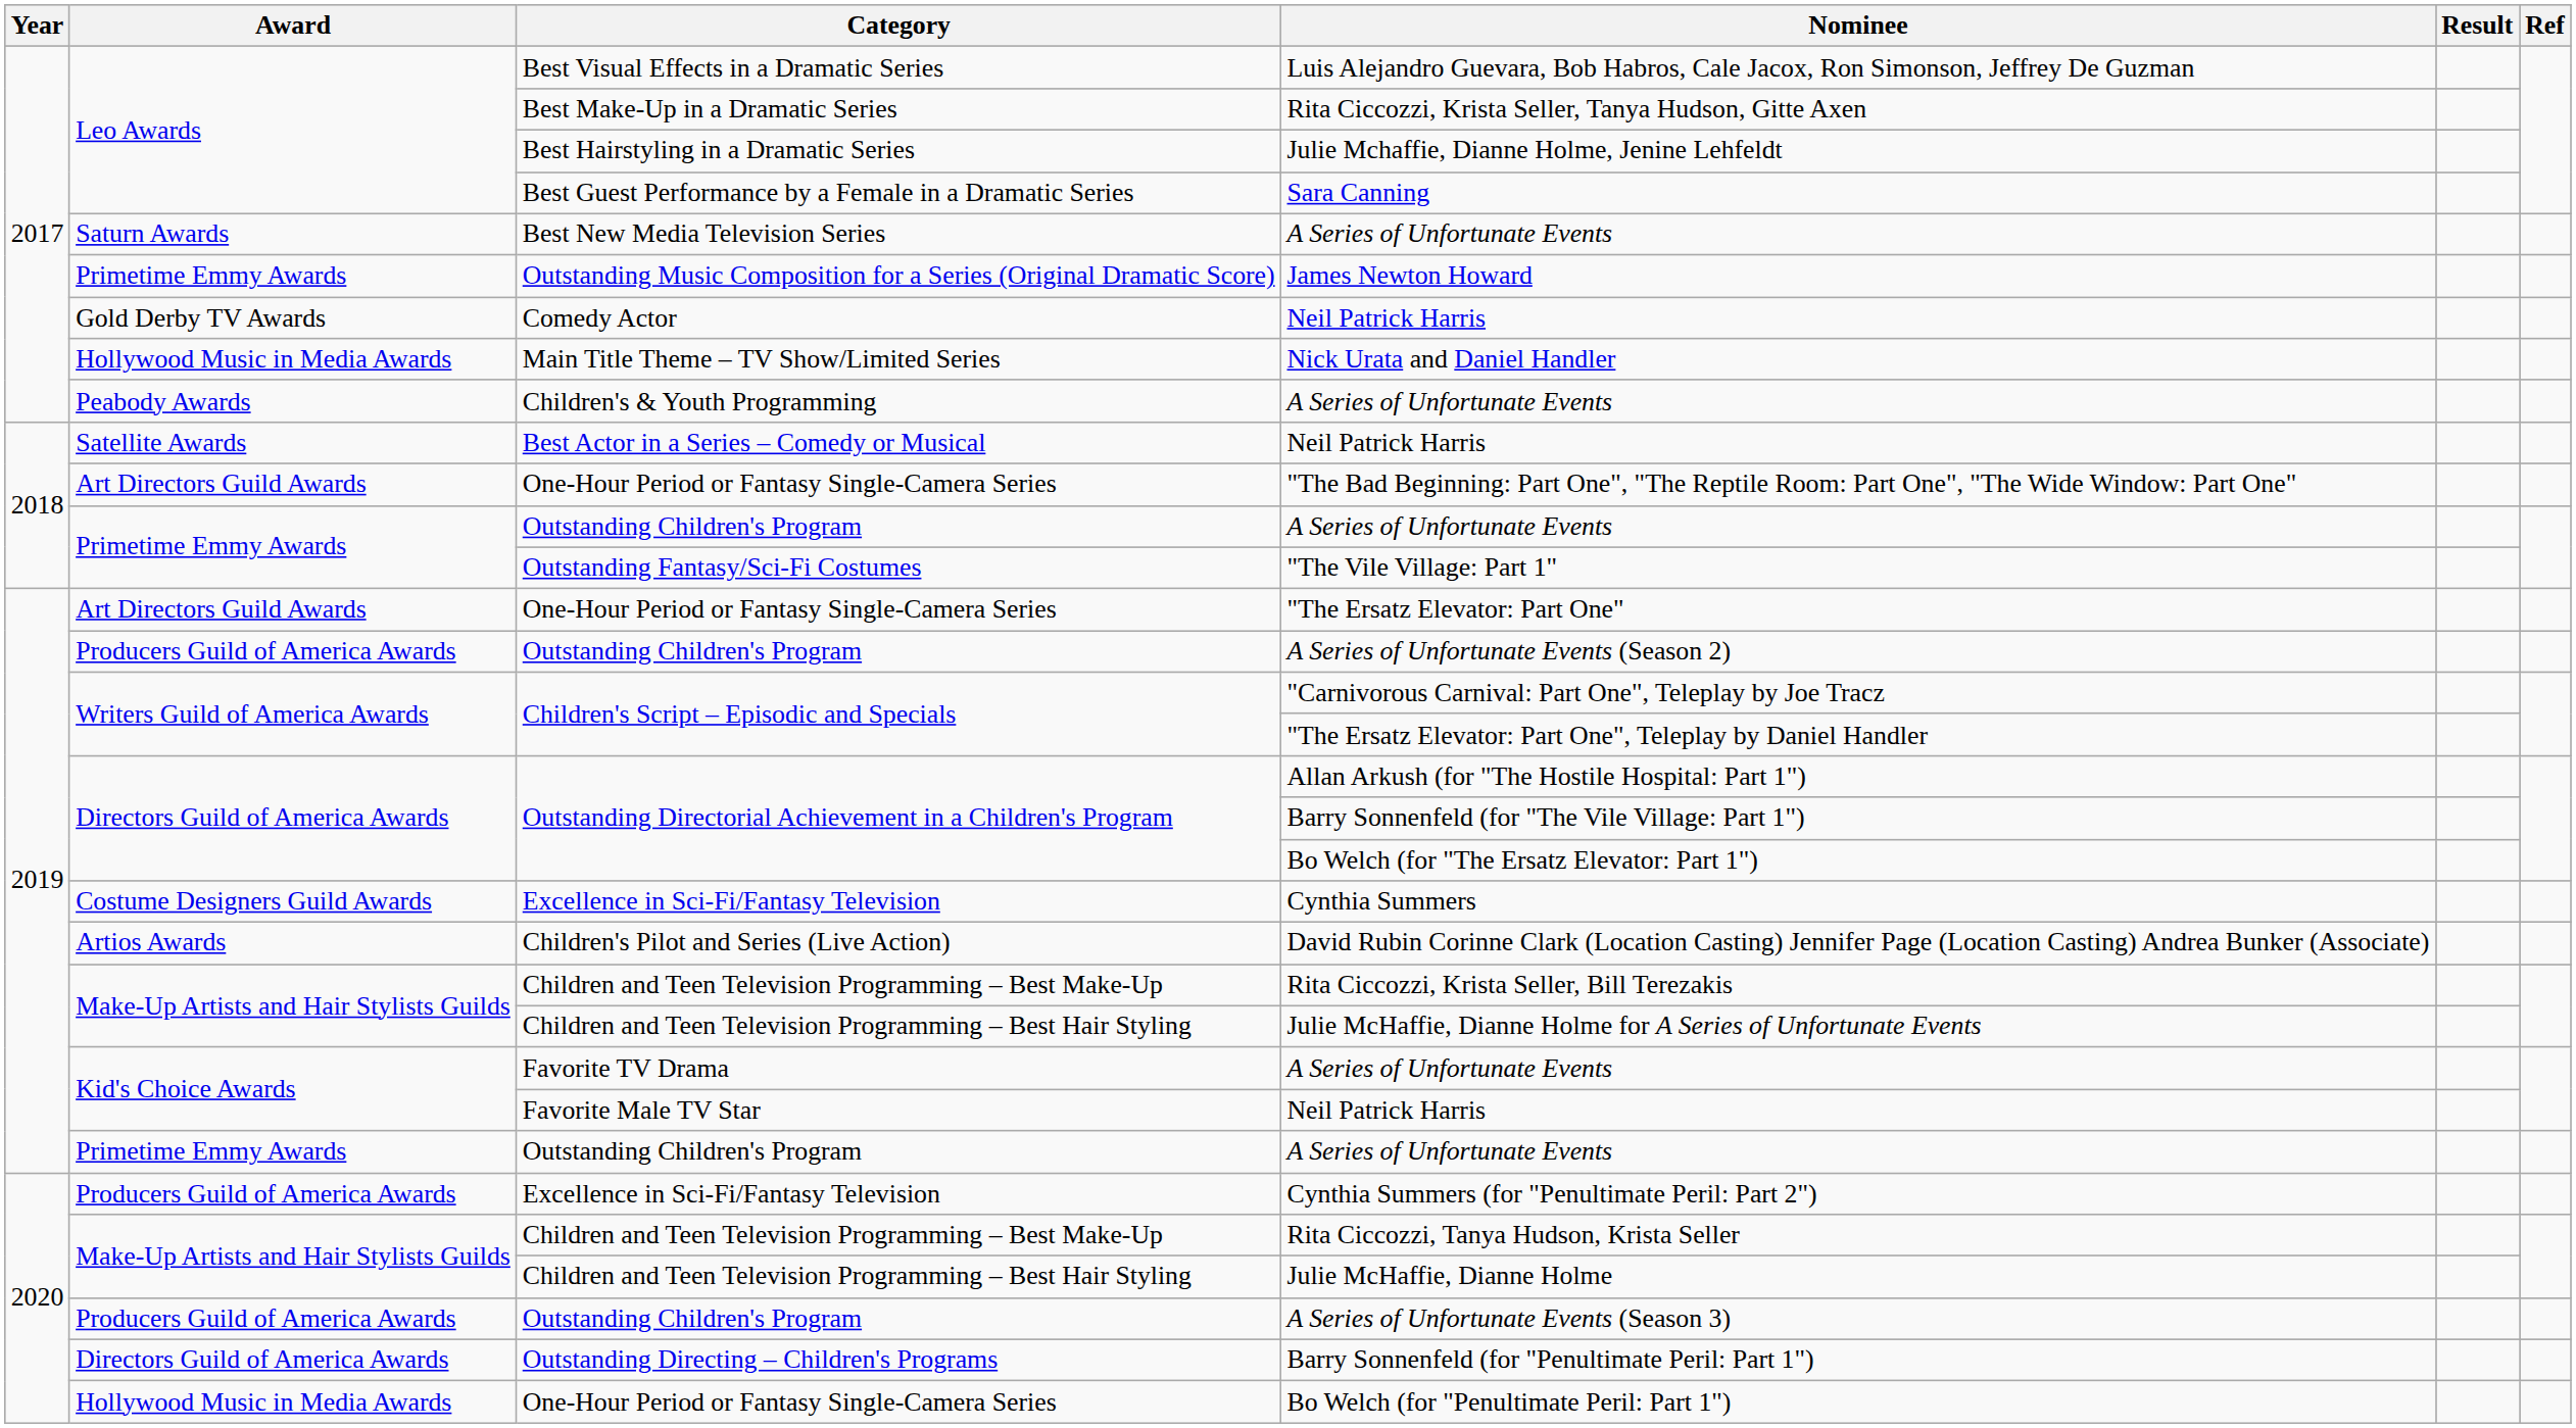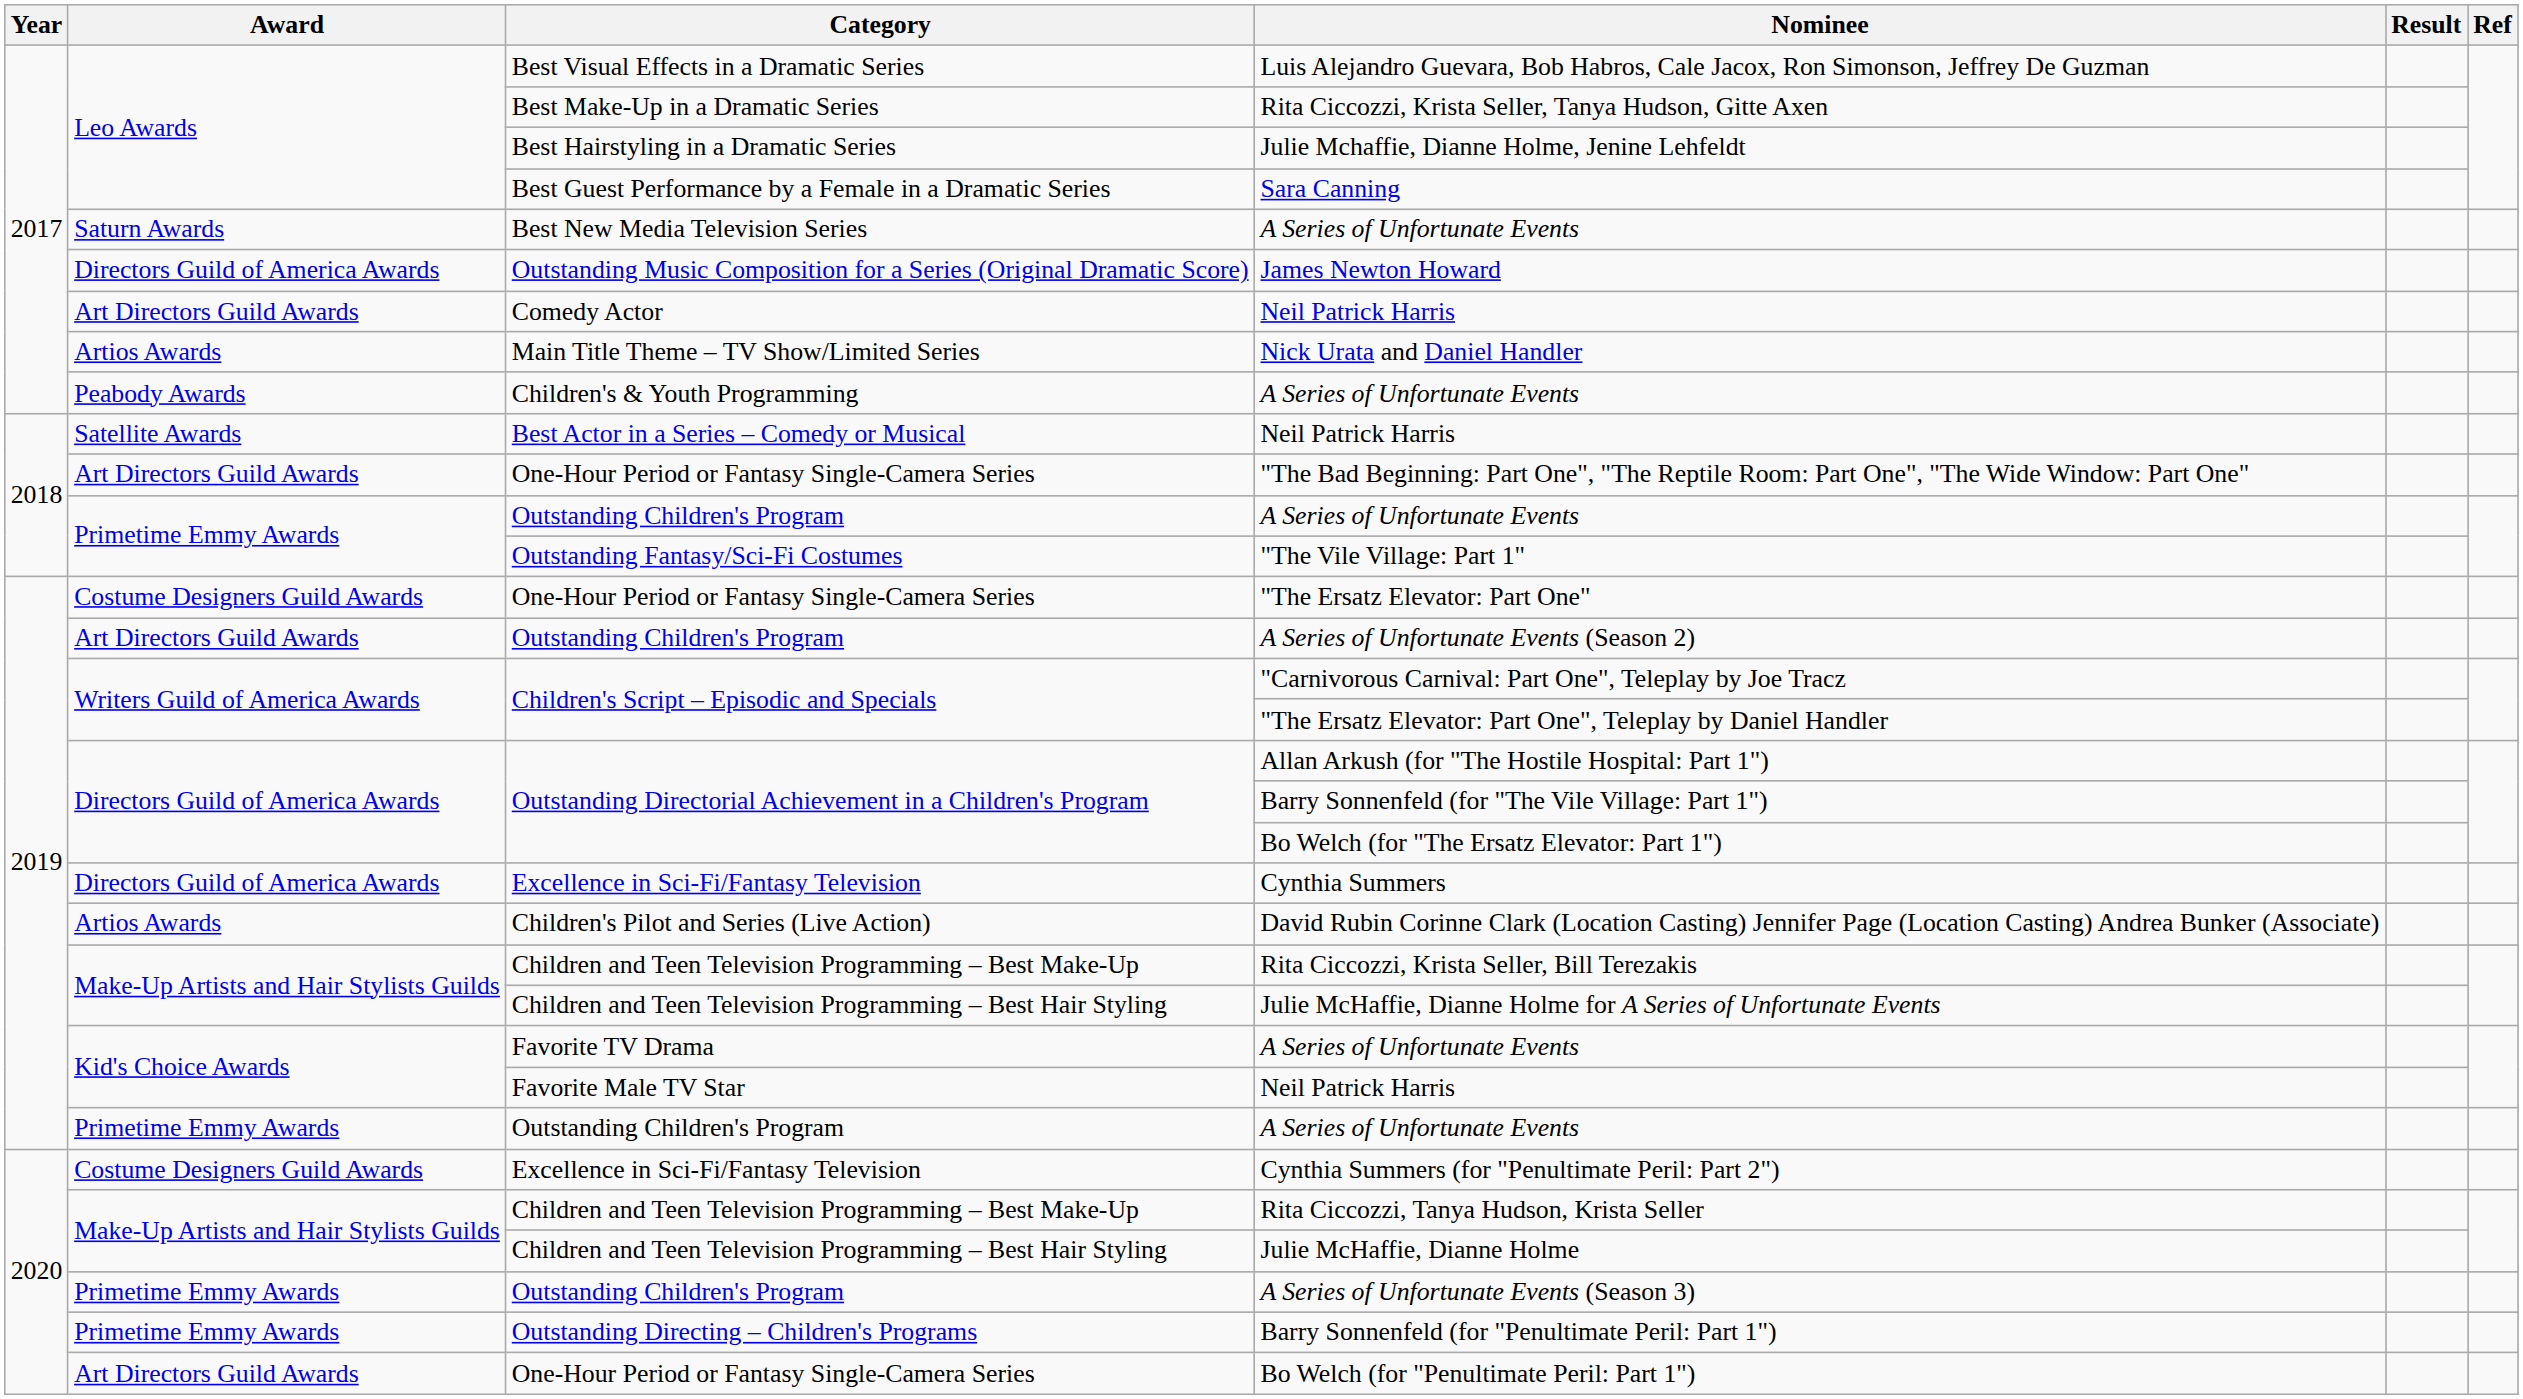 <table class="wikitable">
 <tr>
 <th>Year</th>
 <th>Award</th>
 <th>Category</th>
 <th>Nominee</th>
 <th>Result</th>
 <th>Ref</th>
 </tr>
 <tr>
 <td rowspan="9">2017</td>
 <td rowspan="4"><a href='#'>Leo Awards</a></td>
 <td>Best Visual Effects in a Dramatic Series</td>
 <td>Luis Alejandro Guevara, Bob Habros, Cale Jacox, Ron Simonson, Jeffrey De Guzman</td>
 <td></td>
 <td rowspan="4"></td>
 </tr>
 <tr>
 <td>Best Make-Up in a Dramatic Series</td>
 <td>Rita Ciccozzi, Krista Seller, Tanya Hudson, Gitte Axen</td>
 <td></td>
 </tr>
 <tr>
 <td>Best Hairstyling in a Dramatic Series</td>
 <td>Julie Mchaffie, Dianne Holme, Jenine Lehfeldt</td>
 <td></td>
 </tr>
 <tr>
 <td>Best Guest Performance by a Female in a Dramatic Series</td>
 <td><a href='#'>Sara Canning</a></td>
 <td></td>
 </tr>
 <tr>
 <td><a href='#'>Saturn Awards</a></td>
 <td>Best New Media Television Series</td>
 <td><em>A Series of Unfortunate Events</em></td>
 <td></td>
 <td></td>
 </tr>
 <tr>
-<td><a href='#'>Primetime Emmy Awards</a></td>
+<td><a href='#'>Directors Guild of America Awards</a></td>
 <td><a href='#'>Outstanding Music Composition for a Series (Original Dramatic Score)</a></td>
 <td><a href='#'>James Newton Howard</a></td>
 <td></td>
 <td></td>
 </tr>
 <tr>
-<td>Gold Derby TV Awards</td>
+<td><a href='#'>Art Directors Guild Awards</a></td>
 <td>Comedy Actor</td>
 <td><a href='#'>Neil Patrick Harris</a></td>
 <td></td>
 <td></td>
 </tr>
 <tr>
-<td><a href='#'>Hollywood Music in Media Awards</a></td>
+<td><a href='#'>Artios Awards</a></td>
 <td>Main Title Theme – TV Show/Limited Series</td>
 <td><a href='#'>Nick Urata</a> and <a href='#'>Daniel Handler</a></td>
 <td></td>
 <td></td>
 </tr>
 <tr>
 <td><a href='#'>Peabody Awards</a></td>
 <td>Children's & Youth Programming</td>
 <td><em>A Series of Unfortunate Events</em></td>
 <td></td>
 <td></td>
 </tr>
 <tr>
 <td rowspan="4">2018</td>
 <td><a href='#'>Satellite Awards</a></td>
 <td><a href='#'>Best Actor in a Series – Comedy or Musical</a></td>
 <td>Neil Patrick Harris</td>
 <td></td>
 <td></td>
 </tr>
 <tr>
 <td><a href='#'>Art Directors Guild Awards</a></td>
 <td>One-Hour Period or Fantasy Single-Camera Series</td>
 <td "The Bad Beginning: Part One", "The Reptile Room: Part One", "The Wide Window: Part One",>"The Bad Beginning: Part One", "The Reptile Room: Part One", "The Wide Window: Part One"</td>
 <td></td>
 <td></td>
 </tr>
 <tr>
 <td rowspan="2"><a href='#'>Primetime Emmy Awards</a></td>
 <td><a href='#'>Outstanding Children's Program</a></td>
 <td><em>A Series of Unfortunate Events</em></td>
 <td></td>
 <td rowspan="2"></td>
 </tr>
 <tr>
 <td><a href='#'>Outstanding Fantasy/Sci-Fi Costumes</a></td>
 <td>"The Vile Village: Part 1"</td>
 <td></td>
 </tr>
 <tr>
 <td rowspan="14">2019</td>
-<td><a href='#'>Art Directors Guild Awards</a></td>
+<td><a href='#'>Costume Designers Guild Awards</a></td>
 <td>One-Hour Period or Fantasy Single-Camera Series</td>
 <td>"The Ersatz Elevator: Part One"</td>
 <td></td>
 <td></td>
 </tr>
 <tr>
-<td><a href='#'>Producers Guild of America Awards</a></td>
+<td><a href='#'>Art Directors Guild Awards</a></td>
 <td><a href='#'>Outstanding Children's Program</a></td>
 <td><em>A Series of Unfortunate Events</em> (Season 2)</td>
 <td></td>
 <td></td>
 </tr>
 <tr>
 <td rowspan="2"><a href='#'>Writers Guild of America Awards</a></td>
 <td rowspan="2"><a href='#'>Children's Script – Episodic and Specials</a></td>
 <td>"Carnivorous Carnival: Part One", Teleplay by Joe Tracz</td>
 <td></td>
 <td rowspan="2"></td>
 </tr>
 <tr>
 <td>"The Ersatz Elevator: Part One", Teleplay by Daniel Handler</td>
 <td></td>
 </tr>
 <tr>
 <td rowspan="3"><a href='#'>Directors Guild of America Awards</a></td>
 <td rowspan="3"><a href='#'>Outstanding Directorial Achievement in a Children's Program</a></td>
 <td>Allan Arkush (for "The Hostile Hospital: Part 1")</td>
 <td></td>
 <td rowspan="3"></td>
 </tr>
 <tr>
 <td>Barry Sonnenfeld (for "The Vile Village: Part 1")</td>
 <td></td>
 </tr>
 <tr>
 <td>Bo Welch (for "The Ersatz Elevator: Part 1")</td>
 <td></td>
 </tr>
 <tr>
-<td><a href='#'>Costume Designers Guild Awards</a></td>
+<td><a href='#'>Directors Guild of America Awards</a></td>
 <td><a href='#'>Excellence in Sci-Fi/Fantasy Television</a></td>
 <td>Cynthia Summers</td>
 <td></td>
 <td></td>
 </tr>
 <tr>
 <td><a href='#'>Artios Awards</a></td>
 <td>Children's Pilot and Series (Live Action)</td>
 <td David Rubin, Corinne Clark (Location Casting), Jennifer Page (Location Casting), Andrea Bunker (Associate) for >David Rubin Corinne Clark (Location Casting) Jennifer Page (Location Casting) Andrea Bunker (Associate)</td>
 <td></td>
 <td></td>
 </tr>
 <tr>
 <td rowspan="2"><a href='#'>Make-Up Artists and Hair Stylists Guilds</a></td>
 <td>Children and Teen Television Programming – Best Make-Up</td>
 <td>Rita Ciccozzi, Krista Seller, Bill Terezakis</td>
 <td></td>
 <td rowspan="2"></td>
 </tr>
 <tr>
 <td>Children and Teen Television Programming – Best Hair Styling</td>
 <td>Julie McHaffie, Dianne Holme for <em>A Series of Unfortunate Events</em></td>
 <td></td>
 </tr>
 <tr>
 <td rowspan=2><a href='#'>Kid's Choice Awards</a></td>
 <td>Favorite TV Drama</td>
 <td><em>A Series of Unfortunate Events</em></td>
 <td></td>
 <td rowspan="2"></td>
 </tr>
 <tr>
 <td>Favorite Male TV Star</td>
 <td>Neil Patrick Harris</td>
 <td></td>
 </tr>
 <tr>
 <td><a href='#'>Primetime Emmy Awards</a></td>
 <td>Outstanding Children's Program</td>
 <td><em>A Series of Unfortunate Events</em></td>
 <td></td>
 <td></td>
 </tr>
 <tr>
 <td rowspan="6">2020</td>
-<td><a href='#'>Producers Guild of America Awards</a></td>
+<td><a href='#'>Costume Designers Guild Awards</a></td>
 <td>Excellence in Sci-Fi/Fantasy Television</td>
 <td>Cynthia Summers (for "Penultimate Peril: Part 2")</td>
 <td></td>
 <td></td>
 </tr>
 <tr>
 <td rowspan="2"><a href='#'>Make-Up Artists and Hair Stylists Guilds</a></td>
 <td>Children and Teen Television Programming – Best Make-Up</td>
 <td>Rita Ciccozzi, Tanya Hudson, Krista Seller</td>
 <td></td>
 <td rowspan="2"></td>
 </tr>
 <tr>
 <td>Children and Teen Television Programming – Best Hair Styling</td>
 <td>Julie McHaffie, Dianne Holme</td>
 <td></td>
 </tr>
 <tr>
-<td><a href='#'>Producers Guild of America Awards</a></td>
+<td><a href='#'>Primetime Emmy Awards</a></td>
 <td><a href='#'>Outstanding Children's Program</a></td>
 <td><em>A Series of Unfortunate Events</em> (Season 3)</td>
 <td></td>
 <td></td>
 </tr>
 <tr>
-<td><a href='#'>Directors Guild of America Awards</a></td>
+<td><a href='#'>Primetime Emmy Awards</a></td>
 <td><a href='#'>Outstanding Directing – Children's Programs</a></td>
 <td>Barry Sonnenfeld (for "Penultimate Peril: Part 1")</td>
 <td></td>
 <td></td>
 </tr>
 <tr>
-<td><a href='#'>Hollywood Music in Media Awards</a></td>
+<td><a href='#'>Art Directors Guild Awards</a></td>
 <td>One-Hour Period or Fantasy Single-Camera Series</td>
 <td>Bo Welch (for "Penultimate Peril: Part 1")</td>
 <td></td>
 <td></td>
 </tr>
 </table>
